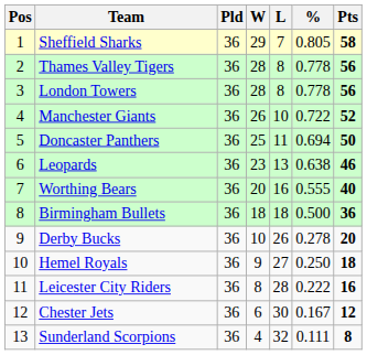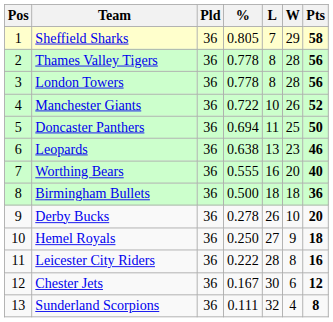 <table class="wikitable" style="text-align: center;">
 <tr>
 <th>Pos</th>
 <th scope="col" style="width: 180px;">Team</th>
 <th>Pld</th>
+<th>%</th>
+<th>L</th>
 <th>W</th>
-<th>L</th>
-<th>%</th>
 <th>Pts</th>
 </tr>
 <tr style="background: #ffffcc;">
 <td>1</td>
 <td style="text-align:left;"><a href='#'>Sheffield Sharks</a></td>
 <td>36</td>
+<td>0.805</td>
+<td>7</td>
 <td>29</td>
-<td>7</td>
-<td>0.805</td>
 <td><strong>58</strong></td>
 </tr>
 <tr style="background: #ccffcc;">
 <td>2</td>
 <td style="text-align:left;"><a href='#'>Thames Valley Tigers</a></td>
 <td>36</td>
+<td>0.778</td>
+<td>8</td>
 <td>28</td>
-<td>8</td>
-<td>0.778</td>
 <td><strong>56</strong></td>
 </tr>
 <tr style="background: #ccffcc;">
 <td>3</td>
 <td style="text-align:left;"><a href='#'>London Towers</a></td>
 <td>36</td>
+<td>0.778</td>
+<td>8</td>
 <td>28</td>
-<td>8</td>
-<td>0.778</td>
 <td><strong>56</strong></td>
 </tr>
 <tr style="background: #ccffcc;">
 <td>4</td>
 <td style="text-align:left;"><a href='#'>Manchester Giants</a></td>
 <td>36</td>
+<td>0.722</td>
+<td>10</td>
 <td>26</td>
-<td>10</td>
-<td>0.722</td>
 <td><strong>52</strong></td>
 </tr>
 <tr style="background: #ccffcc;">
 <td>5</td>
 <td style="text-align:left;"><a href='#'>Doncaster Panthers</a></td>
 <td>36</td>
+<td>0.694</td>
+<td>11</td>
 <td>25</td>
-<td>11</td>
-<td>0.694</td>
 <td><strong>50</strong></td>
 </tr>
 <tr style="background: #ccffcc;">
 <td>6</td>
 <td style="text-align:left;"><a href='#'>Leopards</a></td>
 <td>36</td>
+<td>0.638</td>
+<td>13</td>
 <td>23</td>
-<td>13</td>
-<td>0.638</td>
 <td><strong>46</strong></td>
 </tr>
 <tr style="background: #ccffcc;">
 <td>7</td>
 <td style="text-align:left;"><a href='#'>Worthing Bears</a></td>
 <td>36</td>
+<td>0.555</td>
+<td>16</td>
 <td>20</td>
-<td>16</td>
-<td>0.555</td>
 <td><strong>40</strong></td>
 </tr>
 <tr style="background: #ccffcc;">
 <td>8</td>
 <td style="text-align:left;"><a href='#'>Birmingham Bullets</a></td>
 <td>36</td>
+<td>0.500</td>
 <td>18</td>
 <td>18</td>
-<td>0.500</td>
 <td><strong>36</strong></td>
 </tr>
 <tr style="background: ;">
 <td>9</td>
 <td style="text-align:left;"><a href='#'>Derby Bucks</a></td>
 <td>36</td>
+<td>0.278</td>
+<td>26</td>
 <td>10</td>
-<td>26</td>
-<td>0.278</td>
 <td><strong>20</strong></td>
 </tr>
 <tr style="background: ;">
 <td>10</td>
 <td style="text-align:left;"><a href='#'>Hemel Royals</a></td>
 <td>36</td>
+<td>0.250</td>
+<td>27</td>
 <td>9</td>
-<td>27</td>
-<td>0.250</td>
 <td><strong>18</strong></td>
 </tr>
 <tr style="background: ;">
 <td>11</td>
 <td style="text-align:left;"><a href='#'>Leicester City Riders</a></td>
 <td>36</td>
+<td>0.222</td>
+<td>28</td>
 <td>8</td>
-<td>28</td>
-<td>0.222</td>
 <td><strong>16</strong></td>
 </tr>
 <tr style="background: ;">
 <td>12</td>
 <td style="text-align:left;"><a href='#'>Chester Jets</a></td>
 <td>36</td>
+<td>0.167</td>
+<td>30</td>
 <td>6</td>
-<td>30</td>
-<td>0.167</td>
 <td><strong>12</strong></td>
 </tr>
 <tr style="background: ;">
 <td>13</td>
 <td style="text-align:left;"><a href='#'>Sunderland Scorpions</a></td>
 <td>36</td>
+<td>0.111</td>
+<td>32</td>
 <td>4</td>
-<td>32</td>
-<td>0.111</td>
 <td><strong>8</strong></td>
 </tr>
 </table>
